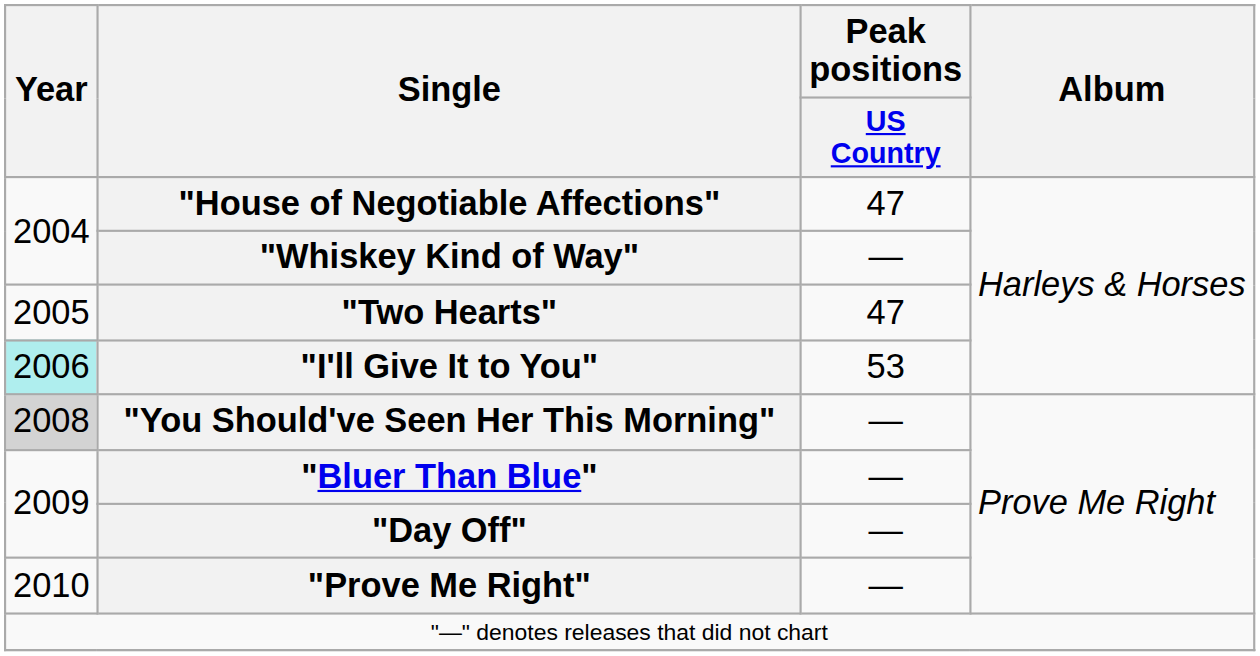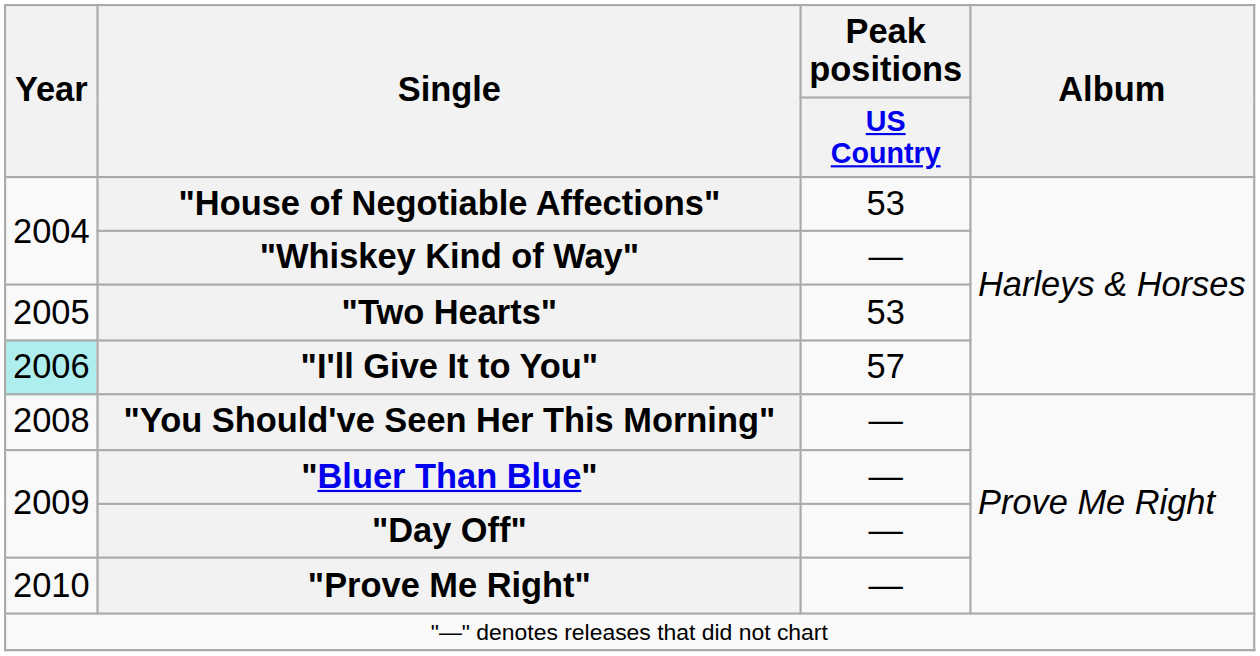 <table class="wikitable plainrowheaders" style="text-align:center;">
 <tr>
 <th rowspan="2">Year</th>
 <th rowspan="2" style="width:20em;">Single</th>
 <th colspan="1">Peak positions</th>
 <th rowspan="2">Album</th>
 </tr>
 <tr style="font-size:smaller;">
 <th width="65"><a href='#'>US Country</a></th>
 </tr>
 <tr>
 <td rowspan="2">2004</td>
 <th scope="row">"House of Negotiable Affections"</th>
-<td>47</td>
+<td>53</td>
 <td align="left" rowspan="4"><em>Harleys & Horses</em></td>
 </tr>
 <tr>
 <th scope="row">"Whiskey Kind of Way"</th>
 <td>—</td>
 </tr>
 <tr>
 <td>2005</td>
 <th scope="row">"Two Hearts"</th>
-<td>47</td>
+<td>53</td>
 </tr>
 <tr>
 <td style="background: paleturquoise;">2006</td>
 <th scope="row">"I'll Give It to You"</th>
-<td>53</td>
+<td>57</td>
 </tr>
 <tr>
-<td style="background: lightgrey;">2008</td>
+<td>2008</td>
 <th scope="row">"You Should've Seen Her This Morning"</th>
 <td>—</td>
 <td align="left" rowspan="4"><em>Prove Me Right</em></td>
 </tr>
 <tr>
 <td rowspan="2">2009</td>
 <th scope="row">"<a href='#'>Bluer Than Blue</a>"</th>
 <td>—</td>
 </tr>
 <tr>
 <th scope="row">"Day Off"</th>
 <td>—</td>
 </tr>
 <tr>
 <td>2010</td>
 <th scope="row">"Prove Me Right"</th>
 <td>—</td>
 </tr>
 <tr>
 <td colspan="8" style="font-size:8pt">"—" denotes releases that did not chart</td>
 </tr>
 <tr>
 </tr>
 </table>
